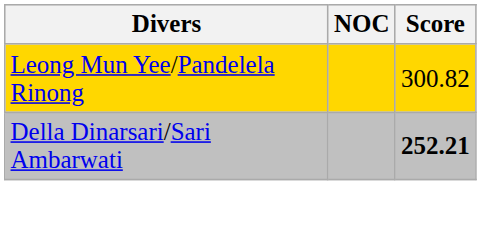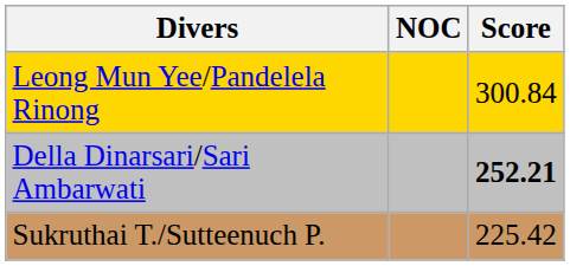 <table class=wikitable style="text-align:Left">
 <tr>
 <th width=200>Divers</th>
 <th width=10>NOC</th>
 <th width=20>Score</th>
 </tr>
 <tr bgcolor=gold>
 <td><a href='#'>Leong Mun Yee</a>/<a href='#'>Pandelela Rinong</a></td>
 <td></td>
-<td>300.82</td>
+<td>300.84</td>
 </tr>
 <tr bgcolor=silver>
 <td><a href='#'>Della Dinarsari</a>/<a href='#'>Sari Ambarwati</a></td>
 <td></td>
 <td><strong>252.21</strong></td>
 </tr>
+<tr bgcolor=CC9966>
+<td>Sukruthai T./Sutteenuch P.</td>
+<td></td>
+<td>225.42</td>
+</tr>
 </table>
